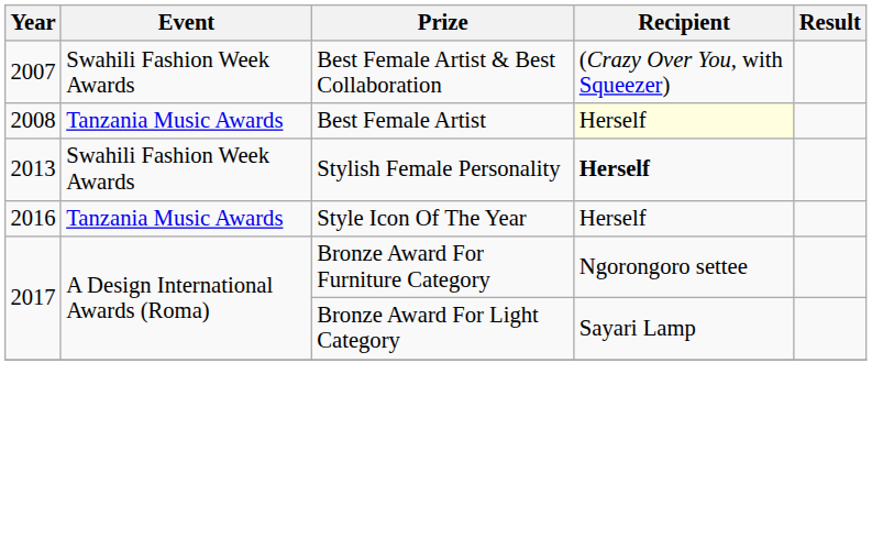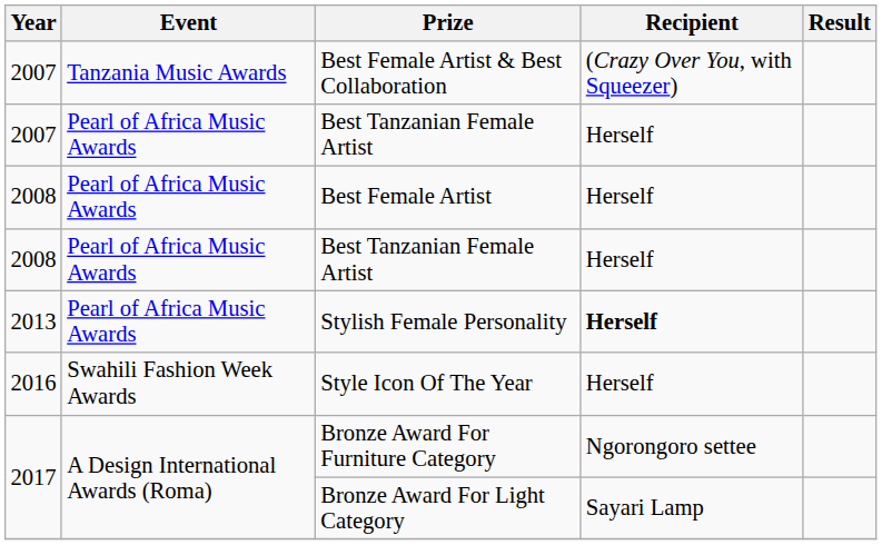 <table class="wikitable">
 <tr>
 <th>Year</th>
 <th>Event</th>
 <th>Prize</th>
 <th>Recipient</th>
 <th>Result</th>
 </tr>
 <tr>
 <td>2007</td>
-<td>Swahili Fashion Week Awards</td>
+<td><a href='#'>Tanzania Music Awards</a></td>
 <td>Best Female Artist & Best Collaboration</td>
 <td>(<em>Crazy Over You</em>, with <a href='#'>Squeezer</a>)</td>
 <td></td>
 </tr>
 <tr>
+<td>2007</td>
+<td><a href='#'>Pearl of Africa Music Awards</a></td>
+<td>Best Tanzanian Female Artist</td>
+<td>Herself</td>
+<td></td>
+</tr>
+<tr>
 <td>2008</td>
-<td><a href='#'>Tanzania Music Awards</a></td>
+<td><a href='#'>Pearl of Africa Music Awards</a></td>
 <td>Best Female Artist</td>
-<td style="background: lightyellow;">Herself</td>
+<td>Herself</td>
 <td> </td>
 </tr>
 <tr>
+<td>2008</td>
+<td><a href='#'>Pearl of Africa Music Awards</a></td>
+<td>Best Tanzanian Female Artist</td>
+<td>Herself</td>
+<td></td>
+</tr>
+<tr>
 <td>2013</td>
-<td>Swahili Fashion Week Awards</td>
+<td><a href='#'>Pearl of Africa Music Awards</a></td>
 <td>Stylish Female Personality</td>
 <td><strong>Herself</strong></td>
 <td></td>
 </tr>
 <tr>
 <td>2016</td>
-<td><a href='#'>Tanzania Music Awards</a></td>
+<td>Swahili Fashion Week Awards</td>
 <td>Style Icon Of The Year</td>
 <td>Herself</td>
 <td></td>
 </tr>
 <tr>
 <td rowspan=2>2017</td>
 <td rowspan=2>A Design International  Awards (Roma)</td>
 <td>Bronze Award For Furniture Category</td>
 <td>Ngorongoro settee</td>
 <td></td>
 </tr>
 <tr>
 <td>Bronze Award For Light Category</td>
 <td>Sayari Lamp</td>
 <td></td>
 </tr>
 <tr>
 </tr>
 </table>
